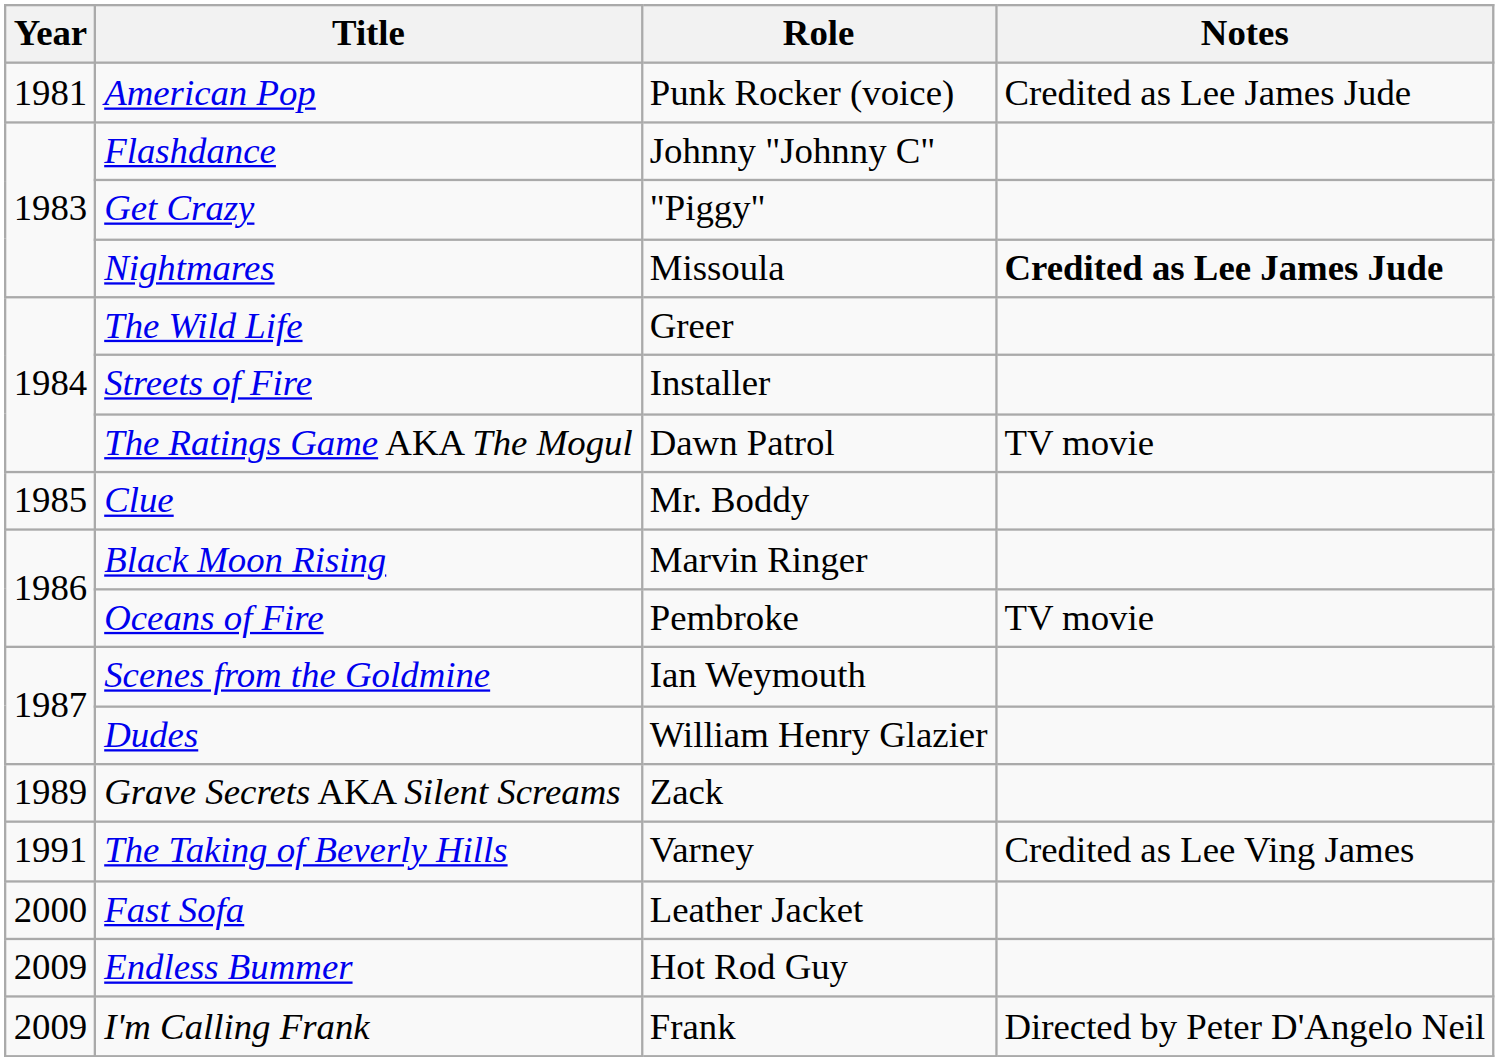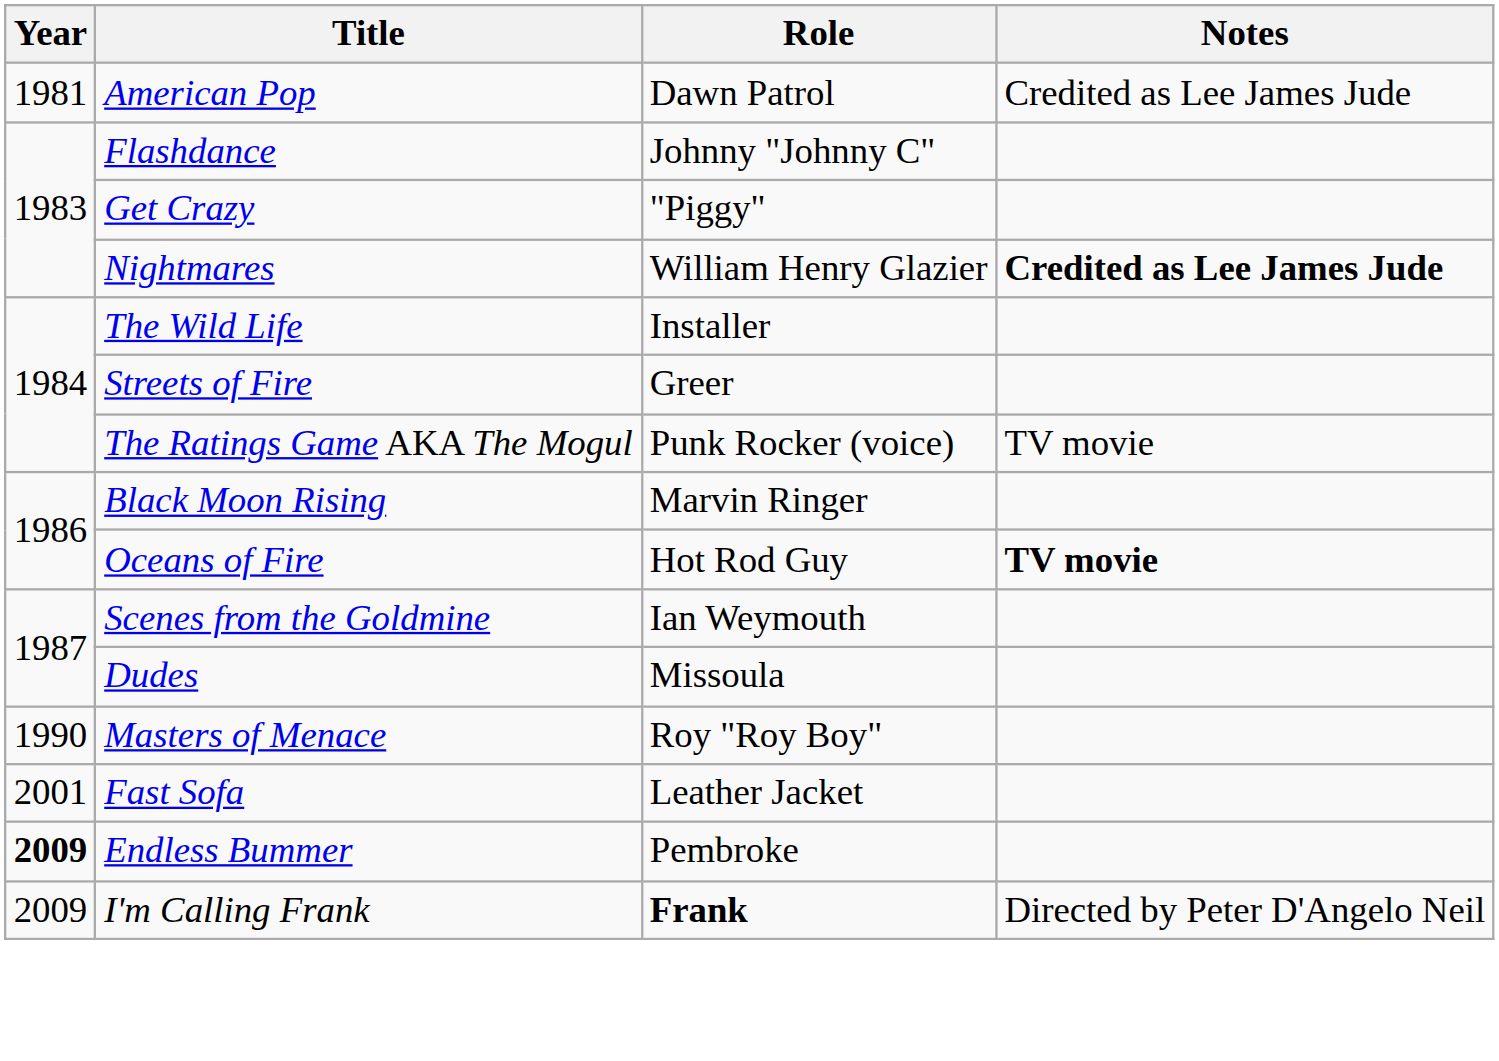 <table class="wikitable sortable">
 <tr>
 <th>Year</th>
 <th>Title</th>
 <th>Role</th>
 <th class="unsortable">Notes</th>
 </tr>
 <tr>
 <td rowspan="1">1981</td>
 <td><em><a href='#'>American Pop</a></em></td>
-<td>Punk Rocker (voice)</td>
+<td>Dawn Patrol</td>
 <td>Credited as Lee James Jude</td>
 </tr>
 <tr>
 <td rowspan="3">1983</td>
 <td><em><a href='#'>Flashdance</a></em></td>
 <td>Johnny "Johnny C"</td>
 <td></td>
 </tr>
 <tr>
 <td><em><a href='#'>Get Crazy</a></em></td>
 <td>"Piggy"</td>
 <td></td>
 </tr>
 <tr>
 <td><em><a href='#'>Nightmares</a></em></td>
-<td>Missoula</td>
+<td>William Henry Glazier</td>
 <td><strong>Credited as Lee James Jude</strong></td>
 </tr>
 <tr>
 <td rowspan="3">1984</td>
 <td><em><a href='#'>The Wild Life</a></em></td>
+<td>Installer</td>
+<td></td>
+</tr>
+<tr>
+<td><em><a href='#'>Streets of Fire</a></em></td>
 <td>Greer</td>
 <td></td>
 </tr>
 <tr>
-<td><em><a href='#'>Streets of Fire</a></em></td>
-<td>Installer</td>
-<td></td>
-</tr>
-<tr>
 <td><em><a href='#'>The Ratings Game</a></em> AKA <em>The Mogul</em></td>
-<td>Dawn Patrol</td>
+<td>Punk Rocker (voice)</td>
 <td>TV movie</td>
-</tr>
-<tr>
-<td>1985</td>
-<td><em><a href='#'>Clue</a></em></td>
-<td>Mr. Boddy</td>
-<td></td>
 </tr>
 <tr>
 <td rowspan="2">1986</td>
 <td><em><a href='#'>Black Moon Rising</a></em></td>
 <td>Marvin Ringer</td>
 <td></td>
 </tr>
 <tr>
 <td><em><a href='#'>Oceans of Fire</a></em></td>
-<td>Pembroke</td>
-<td>TV movie</td>
+<td>Hot Rod Guy</td>
+<td><strong>TV movie</strong></td>
 </tr>
 <tr>
 <td rowspan="2">1987</td>
 <td><em><a href='#'>Scenes from the Goldmine</a></em></td>
 <td>Ian Weymouth</td>
 <td></td>
 </tr>
 <tr>
 <td><em><a href='#'>Dudes</a></em></td>
-<td>William Henry Glazier</td>
+<td>Missoula</td>
 <td></td>
 </tr>
 <tr>
-<td>1989</td>
-<td><em>Grave Secrets</em> AKA <em>Silent Screams</em></td>
-<td>Zack</td>
+<td>1990</td>
+<td><em><a href='#'>Masters of Menace</a></em></td>
+<td>Roy "Roy Boy"</td>
 <td></td>
 </tr>
 <tr>
-<td>1991</td>
-<td><em><a href='#'>The Taking of Beverly Hills</a></em></td>
-<td>Varney</td>
-<td>Credited as Lee Ving James</td>
-</tr>
-<tr>
-<td>2000</td>
+<td>2001</td>
 <td><em><a href='#'>Fast Sofa</a></em></td>
 <td>Leather Jacket</td>
 <td></td>
 </tr>
 <tr>
-<td>2009</td>
+<td><strong>2009</strong></td>
 <td><em><a href='#'>Endless Bummer</a></em></td>
-<td>Hot Rod Guy</td>
+<td>Pembroke</td>
 <td></td>
 </tr>
 <tr>
 <td>2009</td>
 <td><em>I'm Calling Frank</em></td>
-<td>Frank</td>
+<td><strong>Frank</strong></td>
 <td>Directed by Peter D'Angelo Neil</td>
 </tr>
 </table>
